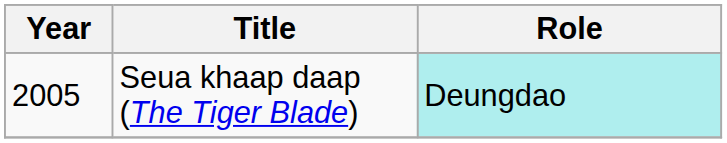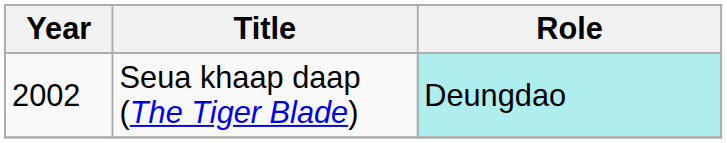 <table class="wikitable sortable" width=60%>
 <tr>
 <th width=5%>Year</th>
 <th width=25%>Title</th>
 <th width=25%>Role</th>
 </tr>
 <tr>
-<td>2005</td>
+<td>2002</td>
 <td>Seua khaap daap (<em><a href='#'>The Tiger Blade</a></em>)</td>
 <td style="background: paleturquoise;">Deungdao</td>
 </tr>
 <tr>
 </tr>
 </table>
